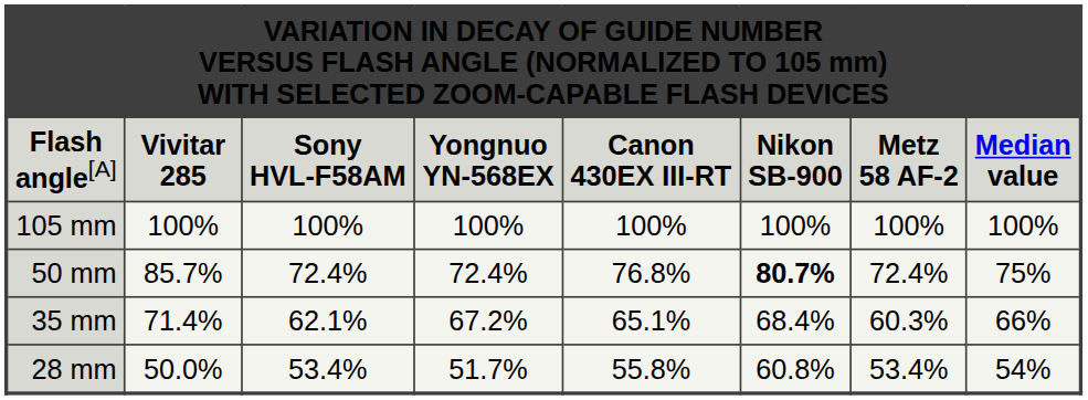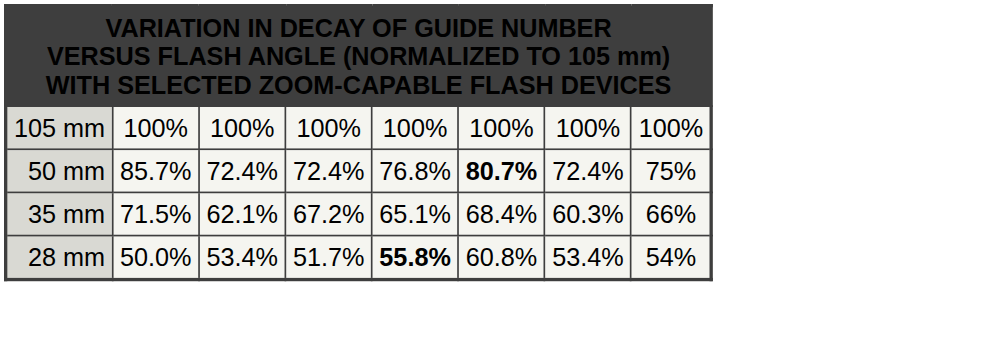 <table border="1" cellpadding="4" cellspacing="0" style="margin: 1em 1em 1em 0; background: #f5f5f0; border: 2px #3E3E3E solid; border-collapse: collapse; font-size: 95%;">
 <tr>
 <th colspan="8" style="background:#3E3E3E; text-align:center"><span>VARIATION IN DECAY OF GUIDE NUMBER<br>VERSUS FLASH ANGLE (NORMALIZED TO 105 mm)<br>WITH SELECTED ZOOM-CAPABLE FLASH DEVICES</span></th>
-</tr>
-<tr>
-<td style="background:#d9d9d3; text-align:center"><strong>Flash<br> angle</strong><sup>[A]</sup></td>
-<td style="background:#d9d9d3; text-align:center"><strong> Vivitar <br>285</strong></td>
-<td style="background:#d9d9d3; text-align:center"><strong>Sony<br>HVL-F58AM</strong></td>
-<td style="background:#d9d9d3; text-align:center"><strong>Yongnuo<br>YN-568EX</strong></td>
-<td style="background:#d9d9d3; text-align:center"><strong>Canon<br>430EX III-RT</strong></td>
-<td style="background:#d9d9d3; text-align:center"><strong>Nikon<br>SB-900</strong></td>
-<td style="background:#d9d9d3; text-align:center"><strong>Metz<br> 58 AF-2</strong></td>
-<td style="background:#d9d9d3; text-align:center"><strong><a href='#'>Median</a><br>value</strong></td>
 </tr>
 <tr>
 <td style="background:#d9d9d3; text-align:right">105 mm</td>
 <td style="text-align:center">100%</td>
 <td style="text-align:center">100%</td>
 <td style="text-align:center">100%</td>
 <td style="text-align:center">100%</td>
 <td style="text-align:center">100%</td>
 <td style="text-align:center">100%</td>
 <td style="text-align:center">100%</td>
 </tr>
 <tr>
 <td style="background:#d9d9d3; text-align:right">50 mm</td>
 <td style="text-align:center">85.7%</td>
 <td style="text-align:center">72.4%</td>
 <td style="text-align:center">72.4%</td>
 <td style="text-align:center">76.8%</td>
 <td style="text-align:center"><strong>80.7%</strong></td>
 <td style="text-align:center">72.4%</td>
 <td style="text-align:center">75%</td>
 </tr>
 <tr>
 <td style="background:#d9d9d3; text-align:right">35 mm</td>
-<td style="text-align:center">71.4%</td>
+<td style="text-align:center">71.5%</td>
 <td style="text-align:center">62.1%</td>
 <td style="text-align:center">67.2%</td>
 <td style="text-align:center">65.1%</td>
 <td style="text-align:center">68.4%</td>
 <td style="text-align:center">60.3%</td>
 <td style="text-align:center">66%</td>
 </tr>
 <tr>
 <td style="background:#d9d9d3; text-align:right">28 mm</td>
 <td style="text-align:center">50.0%</td>
 <td style="text-align:center">53.4%</td>
 <td style="text-align:center">51.7%</td>
-<td style="text-align:center">55.8%</td>
+<td style="text-align:center"><strong>55.8%</strong></td>
 <td style="text-align:center">60.8%</td>
 <td style="text-align:center">53.4%</td>
 <td style="text-align:center">54%</td>
 </tr>
 </table>
